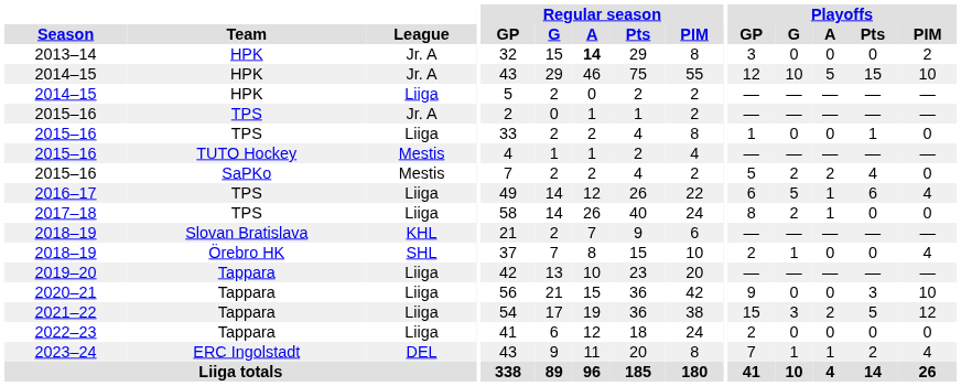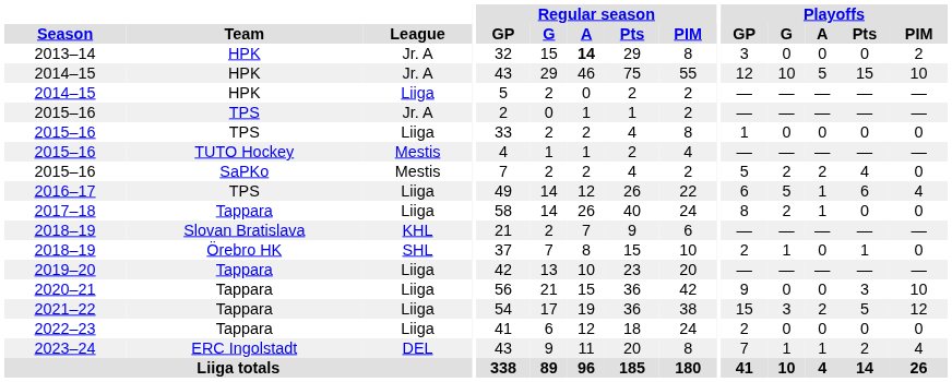 <table border="0" cellpadding="1" cellspacing="0" style="text-align:center; width:60em">
 <tr bgcolor="#e0e0e0">
 <th colspan="3" bgcolor="#ffffff"></th>
 <th rowspan="99" bgcolor="#ffffff"></th>
 <th colspan="5"><a href='#'>Regular season</a></th>
 <th rowspan="99" bgcolor="#ffffff"></th>
 <th colspan="5"><a href='#'>Playoffs</a></th>
 </tr>
 <tr bgcolor="#e0e0e0">
 <th><a href='#'>Season</a></th>
 <th>Team</th>
 <th>League</th>
 <th>GP</th>
 <th><a href='#'>G</a></th>
 <th><a href='#'>A</a></th>
 <th><a href='#'>Pts</a></th>
 <th><a href='#'>PIM</a></th>
 <th>GP</th>
 <th>G</th>
 <th>A</th>
 <th>Pts</th>
 <th>PIM</th>
 </tr>
 <tr>
 <td>2013–14</td>
 <td><a href='#'>HPK</a></td>
 <td>Jr. A</td>
 <td>32</td>
 <td>15</td>
 <td><strong>14</strong></td>
 <td>29</td>
 <td>8</td>
 <td>3</td>
 <td>0</td>
 <td>0</td>
 <td>0</td>
 <td>2</td>
 </tr>
 <tr bgcolor="#f0f0f0">
 <td>2014–15</td>
 <td>HPK</td>
 <td>Jr. A</td>
 <td>43</td>
 <td>29</td>
 <td>46</td>
 <td>75</td>
 <td>55</td>
 <td>12</td>
 <td>10</td>
 <td>5</td>
 <td>15</td>
 <td>10</td>
 </tr>
 <tr>
 <td><a href='#'>2014–15</a></td>
 <td>HPK</td>
 <td><a href='#'>Liiga</a></td>
 <td>5</td>
 <td>2</td>
 <td>0</td>
 <td>2</td>
 <td>2</td>
 <td>—</td>
 <td>—</td>
 <td>—</td>
 <td>—</td>
 <td>—</td>
 </tr>
 <tr bgcolor="#f0f0f0">
 <td>2015–16</td>
 <td><a href='#'>TPS</a></td>
 <td>Jr. A</td>
 <td>2</td>
 <td>0</td>
 <td>1</td>
 <td>1</td>
 <td>2</td>
 <td>—</td>
 <td>—</td>
 <td>—</td>
 <td>—</td>
 <td>—</td>
 </tr>
 <tr>
 <td><a href='#'>2015–16</a></td>
 <td>TPS</td>
 <td>Liiga</td>
 <td>33</td>
 <td>2</td>
 <td>2</td>
 <td>4</td>
 <td>8</td>
 <td>1</td>
 <td>0</td>
 <td>0</td>
-<td>1</td>
+<td>0</td>
 <td>0</td>
 </tr>
 <tr bgcolor="#f0f0f0">
 <td><a href='#'>2015–16</a></td>
 <td><a href='#'>TUTO Hockey</a></td>
 <td><a href='#'>Mestis</a></td>
 <td>4</td>
 <td>1</td>
 <td>1</td>
 <td>2</td>
 <td>4</td>
 <td>—</td>
 <td>—</td>
 <td>—</td>
 <td>—</td>
 <td>—</td>
 </tr>
 <tr>
 <td>2015–16</td>
 <td><a href='#'>SaPKo</a></td>
 <td>Mestis</td>
 <td>7</td>
 <td>2</td>
 <td>2</td>
 <td>4</td>
 <td>2</td>
 <td>5</td>
 <td>2</td>
 <td>2</td>
 <td>4</td>
 <td>0</td>
 </tr>
 <tr bgcolor="#f0f0f0">
 <td><a href='#'>2016–17</a></td>
 <td>TPS</td>
 <td>Liiga</td>
 <td>49</td>
 <td>14</td>
 <td>12</td>
 <td>26</td>
 <td>22</td>
 <td>6</td>
 <td>5</td>
 <td>1</td>
 <td>6</td>
 <td>4</td>
 </tr>
 <tr>
 <td><a href='#'>2017–18</a></td>
-<td>TPS</td>
+<td><a href='#'>Tappara</a></td>
 <td>Liiga</td>
 <td>58</td>
 <td>14</td>
 <td>26</td>
 <td>40</td>
 <td>24</td>
 <td>8</td>
 <td>2</td>
 <td>1</td>
 <td>0</td>
 <td>0</td>
 </tr>
 <tr bgcolor="#f0f0f0">
 <td><a href='#'>2018–19</a></td>
 <td><a href='#'>Slovan Bratislava</a></td>
 <td><a href='#'>KHL</a></td>
 <td>21</td>
 <td>2</td>
 <td>7</td>
 <td>9</td>
 <td>6</td>
 <td>—</td>
 <td>—</td>
 <td>—</td>
 <td>—</td>
 <td>—</td>
 </tr>
 <tr>
 <td><a href='#'>2018–19</a></td>
 <td><a href='#'>Örebro HK</a></td>
 <td><a href='#'>SHL</a></td>
 <td>37</td>
 <td>7</td>
 <td>8</td>
 <td>15</td>
 <td>10</td>
 <td>2</td>
 <td>1</td>
 <td>0</td>
+<td>1</td>
 <td>0</td>
-<td>4</td>
 </tr>
 <tr bgcolor="#f0f0f0">
 <td><a href='#'>2019–20</a></td>
 <td><a href='#'>Tappara</a></td>
 <td>Liiga</td>
 <td>42</td>
 <td>13</td>
 <td>10</td>
 <td>23</td>
 <td>20</td>
 <td>—</td>
 <td>—</td>
 <td>—</td>
 <td>—</td>
 <td>—</td>
 </tr>
 <tr>
 <td><a href='#'>2020–21</a></td>
 <td>Tappara</td>
 <td>Liiga</td>
 <td>56</td>
 <td>21</td>
 <td>15</td>
 <td>36</td>
 <td>42</td>
 <td>9</td>
 <td>0</td>
 <td>0</td>
 <td>3</td>
 <td>10</td>
 </tr>
 <tr bgcolor="#f0f0f0">
 <td><a href='#'>2021–22</a></td>
 <td>Tappara</td>
 <td>Liiga</td>
 <td>54</td>
 <td>17</td>
 <td>19</td>
 <td>36</td>
 <td>38</td>
 <td>15</td>
 <td>3</td>
 <td>2</td>
 <td>5</td>
 <td>12</td>
 </tr>
 <tr>
 <td><a href='#'>2022–23</a></td>
 <td>Tappara</td>
 <td>Liiga</td>
 <td>41</td>
 <td>6</td>
 <td>12</td>
 <td>18</td>
 <td>24</td>
 <td>2</td>
 <td>0</td>
 <td>0</td>
 <td>0</td>
 <td>0</td>
 </tr>
 <tr bgcolor="#f0f0f0">
 <td><a href='#'>2023–24</a></td>
 <td><a href='#'>ERC Ingolstadt</a></td>
 <td><a href='#'>DEL</a></td>
 <td>43</td>
 <td>9</td>
 <td>11</td>
 <td>20</td>
 <td>8</td>
 <td>7</td>
 <td>1</td>
 <td>1</td>
 <td>2</td>
 <td>4</td>
 </tr>
 <tr bgcolor="#e0e0e0">
 <th colspan="3">Liiga totals</th>
 <th>338</th>
 <th>89</th>
 <th>96</th>
 <th>185</th>
 <th>180</th>
 <th>41</th>
 <th>10</th>
 <th>4</th>
 <th>14</th>
 <th>26</th>
 </tr>
 </table>
